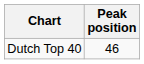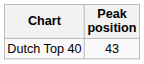 <table class="wikitable">
 <tr>
 <th style="text-align:center;">Chart</th>
 <th style="text-align:center;">Peak<br>position</th>
 </tr>
 <tr>
 <td align="left">Dutch Top 40</td>
-<td style="text-align:center;">46</td>
+<td style="text-align:center;">43</td>
 </tr>
 </table>
